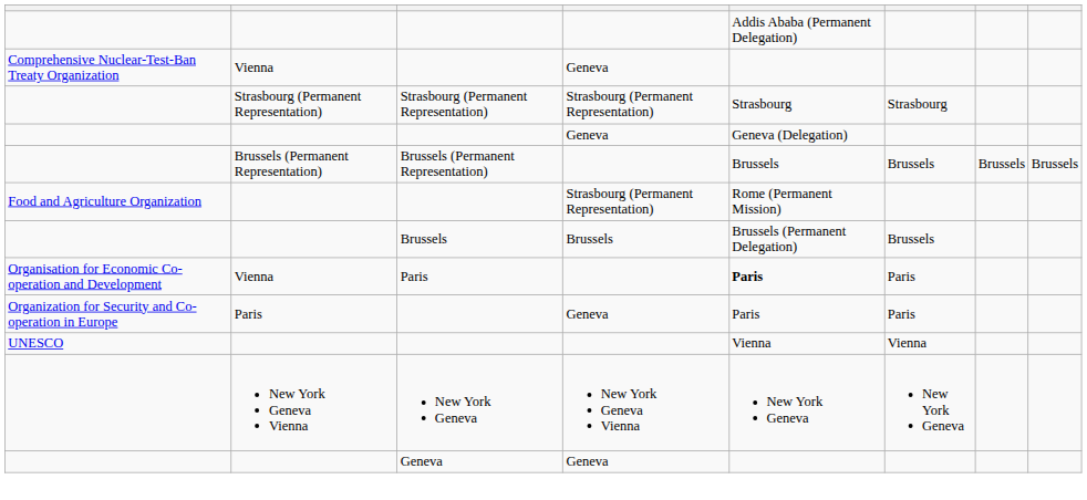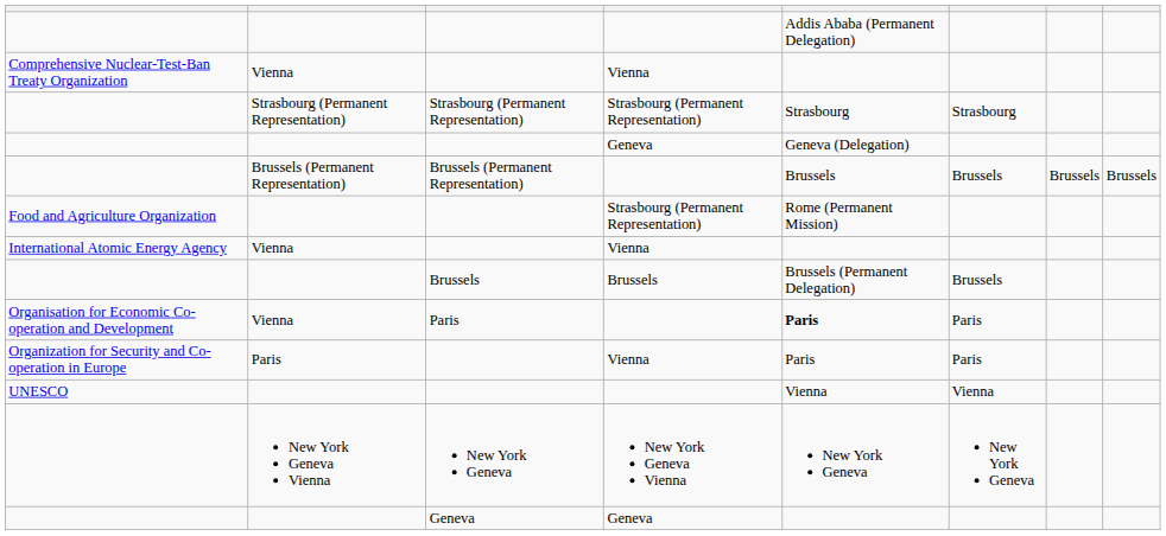 <table class="wikitable">
 <tr>
 <th></th>
 <th></th>
 <th></th>
 <th></th>
 <th></th>
 <th></th>
 <th><em><small></small></em></th>
 <th><em><small></small></em></th>
 </tr>
 <tr>
 <td></td>
 <td></td>
 <td></td>
 <td></td>
 <td>Addis Ababa (Permanent Delegation)</td>
 <td></td>
 <td></td>
 <td></td>
 </tr>
 <tr>
 <td><a href='#'>Comprehensive Nuclear-Test-Ban Treaty Organization</a></td>
 <td>Vienna</td>
 <td></td>
-<td>Geneva</td>
+<td>Vienna</td>
 <td></td>
 <td></td>
 <td></td>
 <td></td>
 </tr>
 <tr>
 <td></td>
 <td>Strasbourg (Permanent Representation)</td>
 <td>Strasbourg (Permanent Representation)</td>
 <td>Strasbourg (Permanent Representation)</td>
 <td>Strasbourg</td>
 <td>Strasbourg</td>
 <td></td>
 <td></td>
 </tr>
 <tr>
 <td></td>
 <td></td>
 <td></td>
 <td>Geneva</td>
 <td>Geneva (Delegation)</td>
 <td></td>
 <td></td>
 <td></td>
 </tr>
 <tr>
 <td></td>
 <td>Brussels (Permanent Representation)</td>
 <td>Brussels (Permanent Representation)</td>
 <td></td>
 <td>Brussels</td>
 <td>Brussels</td>
 <td>Brussels</td>
 <td>Brussels</td>
 </tr>
 <tr>
 <td><a href='#'>Food and Agriculture Organization</a> </td>
 <td></td>
 <td></td>
 <td>Strasbourg (Permanent Representation)</td>
 <td>Rome (Permanent Mission) </td>
 <td></td>
 <td></td>
 <td></td>
 </tr>
 <tr>
+<td><a href='#'>International Atomic Energy Agency</a></td>
+<td>Vienna</td>
+<td></td>
+<td>Vienna</td>
+<td></td>
+<td></td>
+<td></td>
+<td></td>
+</tr>
+<tr>
 <td></td>
 <td></td>
 <td>Brussels</td>
 <td>Brussels</td>
 <td>Brussels (Permanent Delegation)</td>
 <td>Brussels</td>
 <td></td>
 <td></td>
 </tr>
 <tr>
 <td><a href='#'>Organisation for Economic Co-operation and Development</a></td>
 <td>Vienna</td>
 <td>Paris</td>
 <td></td>
 <td><strong>Paris</strong></td>
 <td>Paris</td>
 <td></td>
 <td></td>
 </tr>
 <tr>
 <td><a href='#'>Organization for Security and Co-operation in Europe</a></td>
 <td>Paris</td>
 <td></td>
-<td>Geneva</td>
+<td>Vienna</td>
 <td>Paris</td>
 <td>Paris</td>
 <td></td>
 <td></td>
 </tr>
 <tr>
 <td><a href='#'>UNESCO</a></td>
 <td></td>
 <td></td>
 <td></td>
 <td>Vienna</td>
 <td>Vienna</td>
 <td></td>
 <td></td>
 </tr>
 <tr>
 <td></td>
 <td><br><ul><li>New York</li><li>Geneva</li><li>Vienna</li></ul></td>
 <td><br><ul><li>New York</li><li>Geneva</li></ul></td>
 <td><br><ul><li>New York</li><li>Geneva</li><li>Vienna</li></ul></td>
 <td><br><ul><li>New York</li><li>Geneva</li></ul></td>
 <td><br><ul><li>New York</li><li>Geneva</li></ul></td>
 <td></td>
 <td></td>
 </tr>
 <tr>
 <td></td>
 <td></td>
 <td>Geneva</td>
 <td>Geneva</td>
 <td></td>
 <td></td>
 <td></td>
 <td></td>
 </tr>
 </table>
